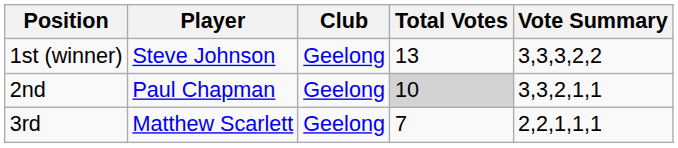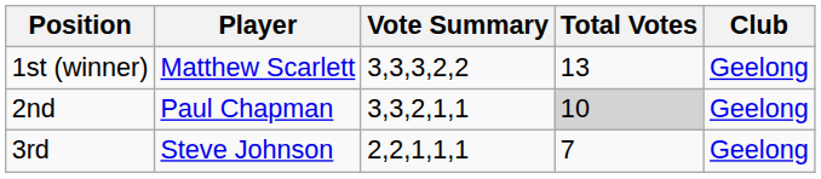 <table class="wikitable">
 <tr>
 <th>Position</th>
 <th>Player</th>
+<th>Vote Summary</th>
+<th>Total Votes</th>
 <th>Club</th>
-<th>Total Votes</th>
-<th>Vote Summary</th>
 </tr>
 <tr>
 <td>1st (winner)</td>
-<td><a href='#'>Steve Johnson</a></td>
+<td><a href='#'>Matthew Scarlett</a></td>
+<td>3,3,3,2,2</td>
+<td>13</td>
 <td><a href='#'>Geelong</a></td>
-<td>13</td>
-<td>3,3,3,2,2</td>
 </tr>
 <tr>
 <td>2nd</td>
 <td><a href='#'>Paul Chapman</a></td>
+<td>3,3,2,1,1</td>
+<td style="background: lightgrey;">10</td>
 <td><a href='#'>Geelong</a></td>
-<td style="background: lightgrey;">10</td>
-<td>3,3,2,1,1</td>
 </tr>
 <tr>
 <td>3rd</td>
-<td><a href='#'>Matthew Scarlett</a></td>
+<td><a href='#'>Steve Johnson</a></td>
+<td>2,2,1,1,1</td>
+<td>7</td>
 <td><a href='#'>Geelong</a></td>
-<td>7</td>
-<td>2,2,1,1,1</td>
 </tr>
 </table>
